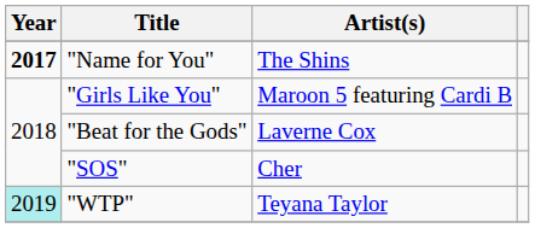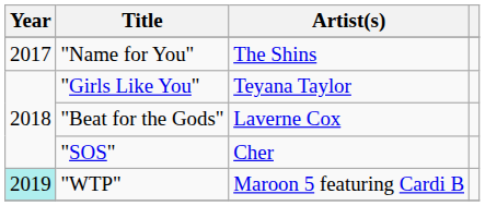 <table class="wikitable">
 <tr>
 <th>Year</th>
 <th>Title</th>
 <th>Artist(s)</th>
 <th scope="col"></th>
 </tr>
 <tr>
 </tr>
 <tr>
-<td><strong>2017</strong></td>
+<td>2017</td>
 <td>"Name for You" </td>
 <td><a href='#'>The Shins</a></td>
 <td></td>
 </tr>
 <tr>
 <td rowspan="3">2018</td>
 <td>"<a href='#'>Girls Like You</a>" </td>
-<td><a href='#'>Maroon 5</a> featuring <a href='#'>Cardi B</a></td>
+<td><a href='#'>Teyana Taylor</a></td>
 <td></td>
 </tr>
 <tr>
 <td>"Beat for the Gods"</td>
 <td><a href='#'>Laverne Cox</a></td>
 <td></td>
 </tr>
 <tr>
 <td>"<a href='#'>SOS</a>"</td>
 <td><a href='#'>Cher</a></td>
 <td></td>
 </tr>
 <tr>
 <td style="background: paleturquoise;">2019</td>
 <td>"WTP"</td>
-<td><a href='#'>Teyana Taylor</a></td>
+<td><a href='#'>Maroon 5</a> featuring <a href='#'>Cardi B</a></td>
 <td></td>
 </tr>
 <tr>
 </tr>
 </table>
